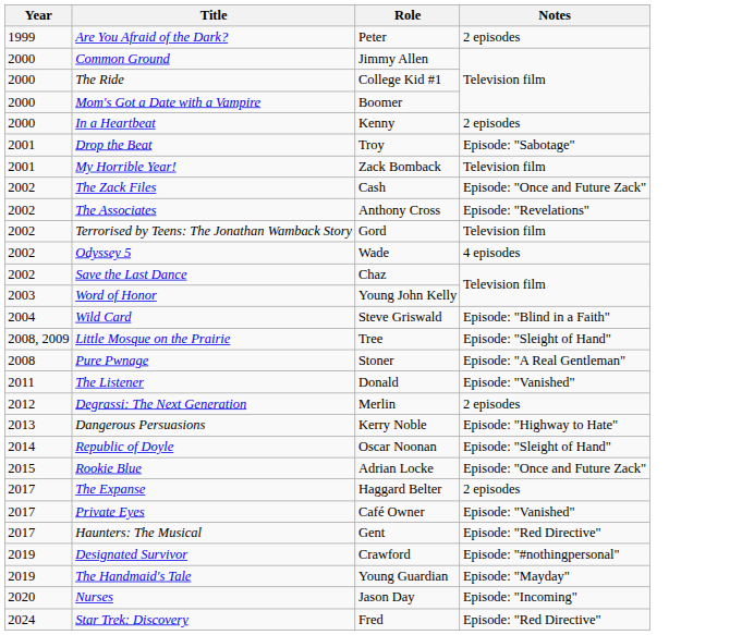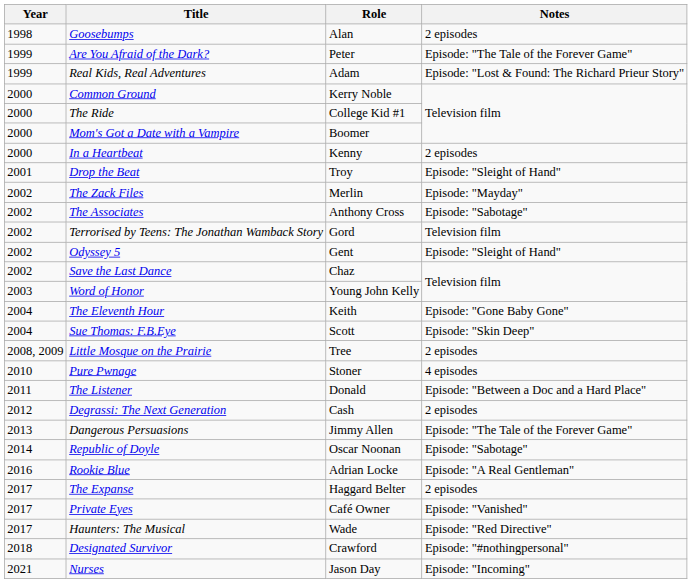 <table class="wikitable sortable">
 <tr>
 <th>Year</th>
 <th>Title</th>
 <th>Role</th>
 <th class="unsortable">Notes</th>
 </tr>
 <tr>
+<td>1998</td>
+<td><a href='#'><em>Goosebumps</em></a></td>
+<td>Alan</td>
+<td>2 episodes</td>
+</tr>
+<tr>
 <td>1999</td>
 <td><em><a href='#'>Are You Afraid of the Dark?</a></em></td>
 <td>Peter</td>
-<td>2 episodes</td>
+<td>Episode: "The Tale of the Forever Game"</td>
+</tr>
+<tr>
+<td>1999</td>
+<td><em>Real Kids, Real Adventures</em></td>
+<td>Adam</td>
+<td>Episode: "Lost & Found: The Richard Prieur Story"</td>
 </tr>
 <tr>
 <td>2000</td>
 <td><a href='#'><em>Common Ground</em></a></td>
-<td>Jimmy Allen</td>
+<td>Kerry Noble</td>
 <td rowspan="3">Television film</td>
 </tr>
 <tr>
 <td>2000</td>
 <td data-sort-value="Ride, The"><em>The Ride</em></td>
 <td>College Kid #1</td>
 </tr>
 <tr>
 <td>2000</td>
 <td><em><a href='#'>Mom's Got a Date with a Vampire</a></em></td>
 <td>Boomer</td>
 </tr>
 <tr>
 <td>2000</td>
 <td><a href='#'><em>In a Heartbeat</em></a></td>
 <td>Kenny</td>
 <td>2 episodes</td>
 </tr>
 <tr>
 <td>2001</td>
 <td><em><a href='#'>Drop the Beat</a></em></td>
 <td>Troy</td>
-<td>Episode: "Sabotage"</td>
-</tr>
-<tr>
-<td>2001</td>
-<td><em><a href='#'>My Horrible Year!</a></em></td>
-<td>Zack Bomback</td>
-<td>Television film</td>
+<td>Episode: "Sleight of Hand"</td>
 </tr>
 <tr>
 <td>2002</td>
 <td data-sort-value="Zack Files, The"><em><a href='#'>The Zack Files</a></em></td>
-<td>Cash</td>
-<td>Episode: "Once and Future Zack"</td>
+<td>Merlin</td>
+<td>Episode: "Mayday"</td>
 </tr>
 <tr>
 <td>2002</td>
 <td data-sort-value="Associates, The"><a href='#'><em>The Associates</em></a></td>
 <td>Anthony Cross</td>
-<td>Episode: "Revelations"</td>
+<td>Episode: "Sabotage"</td>
 </tr>
 <tr>
 <td>2002</td>
 <td><em>Terrorised by Teens: The Jonathan Wamback Story</em></td>
 <td>Gord</td>
 <td>Television film</td>
 </tr>
 <tr>
 <td>2002</td>
 <td><em><a href='#'>Odyssey 5</a></em></td>
-<td>Wade</td>
-<td>4 episodes</td>
+<td>Gent</td>
+<td>Episode: "Sleight of Hand"</td>
 </tr>
 <tr>
 <td>2002</td>
 <td><em><a href='#'>Save the Last Dance</a></em></td>
 <td>Chaz</td>
 <td rowspan="2">Television film</td>
 </tr>
 <tr>
 <td>2003</td>
 <td><a href='#'><em>Word of Honor</em></a></td>
 <td>Young John Kelly</td>
 </tr>
 <tr>
 <td>2004</td>
-<td><a href='#'><em>Wild Card</em></a></td>
-<td>Steve Griswald</td>
-<td>Episode: "Blind in a Faith"</td>
+<td data-sort-value="Eleventh Hour, The"><a href='#'><em>The Eleventh Hour</em></a></td>
+<td>Keith</td>
+<td>Episode: "Gone Baby Gone"</td>
+</tr>
+<tr>
+<td>2004</td>
+<td><em><a href='#'>Sue Thomas: F.B.Eye</a></em></td>
+<td>Scott</td>
+<td>Episode: "Skin Deep"</td>
 </tr>
 <tr>
 <td>2008, 2009</td>
 <td><em><a href='#'>Little Mosque on the Prairie</a></em></td>
 <td>Tree</td>
-<td>Episode: "Sleight of Hand"</td>
+<td>2 episodes</td>
 </tr>
 <tr>
-<td>2008</td>
+<td>2010</td>
 <td><em><a href='#'>Pure Pwnage</a></em></td>
 <td>Stoner</td>
-<td>Episode: "A Real Gentleman"</td>
+<td>4 episodes</td>
 </tr>
 <tr>
 <td>2011</td>
 <td data-sort-value="Listener, The"><a href='#'><em>The Listener</em></a></td>
 <td>Donald</td>
-<td>Episode: "Vanished"</td>
+<td>Episode: "Between a Doc and a Hard Place"</td>
 </tr>
 <tr>
 <td>2012</td>
 <td><em><a href='#'>Degrassi: The Next Generation</a></em></td>
-<td>Merlin</td>
+<td>Cash</td>
 <td>2 episodes</td>
 </tr>
 <tr>
 <td>2013</td>
 <td><em>Dangerous Persuasions</em></td>
-<td>Kerry Noble</td>
-<td>Episode: "Highway to Hate"</td>
+<td>Jimmy Allen</td>
+<td>Episode: "The Tale of the Forever Game"</td>
 </tr>
 <tr>
 <td>2014</td>
 <td><em><a href='#'>Republic of Doyle</a></em></td>
 <td>Oscar Noonan</td>
-<td>Episode: "Sleight of Hand"</td>
+<td>Episode: "Sabotage"</td>
 </tr>
 <tr>
-<td>2015</td>
+<td>2016</td>
 <td><em><a href='#'>Rookie Blue</a></em></td>
 <td>Adrian Locke</td>
-<td>Episode: "Once and Future Zack"</td>
+<td>Episode: "A Real Gentleman"</td>
 </tr>
 <tr>
 <td>2017</td>
 <td data-sort-value="Expanse, The"><a href='#'><em>The Expanse</em></a></td>
 <td>Haggard Belter</td>
 <td>2 episodes</td>
 </tr>
 <tr>
 <td>2017</td>
 <td><a href='#'><em>Private Eyes</em></a></td>
 <td>Café Owner</td>
 <td>Episode: "Vanished"</td>
 </tr>
 <tr>
 <td>2017</td>
 <td><em>Haunters: The Musical</em></td>
-<td>Gent</td>
+<td>Wade</td>
 <td>Episode: "Red Directive"</td>
 </tr>
 <tr>
-<td>2019</td>
+<td>2018</td>
 <td><a href='#'><em>Designated Survivor</em></a></td>
 <td>Crawford</td>
 <td>Episode: "#nothingpersonal"</td>
 </tr>
 <tr>
-<td>2019</td>
-<td data-sort-value="Handmaid's Tale, The"><a href='#'><em>The Handmaid's Tale</em></a></td>
-<td>Young Guardian</td>
-<td>Episode: "Mayday"</td>
-</tr>
-<tr>
-<td>2020</td>
+<td>2021</td>
 <td><a href='#'><em>Nurses</em></a></td>
 <td>Jason Day</td>
 <td>Episode: "Incoming"</td>
 </tr>
-<tr>
-<td>2024</td>
-<td><em><a href='#'>Star Trek: Discovery</a></em></td>
-<td>Fred</td>
-<td>Episode: "Red Directive"</td>
-</tr>
 </table>
